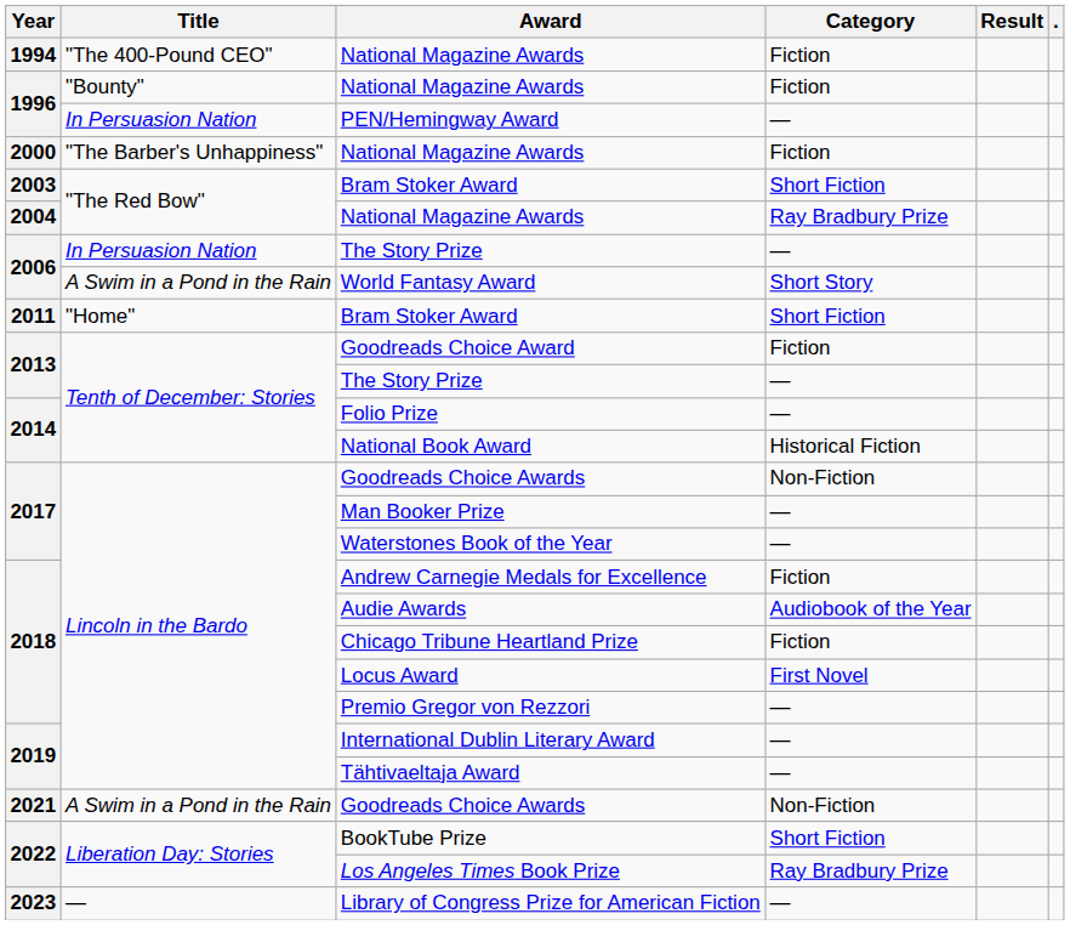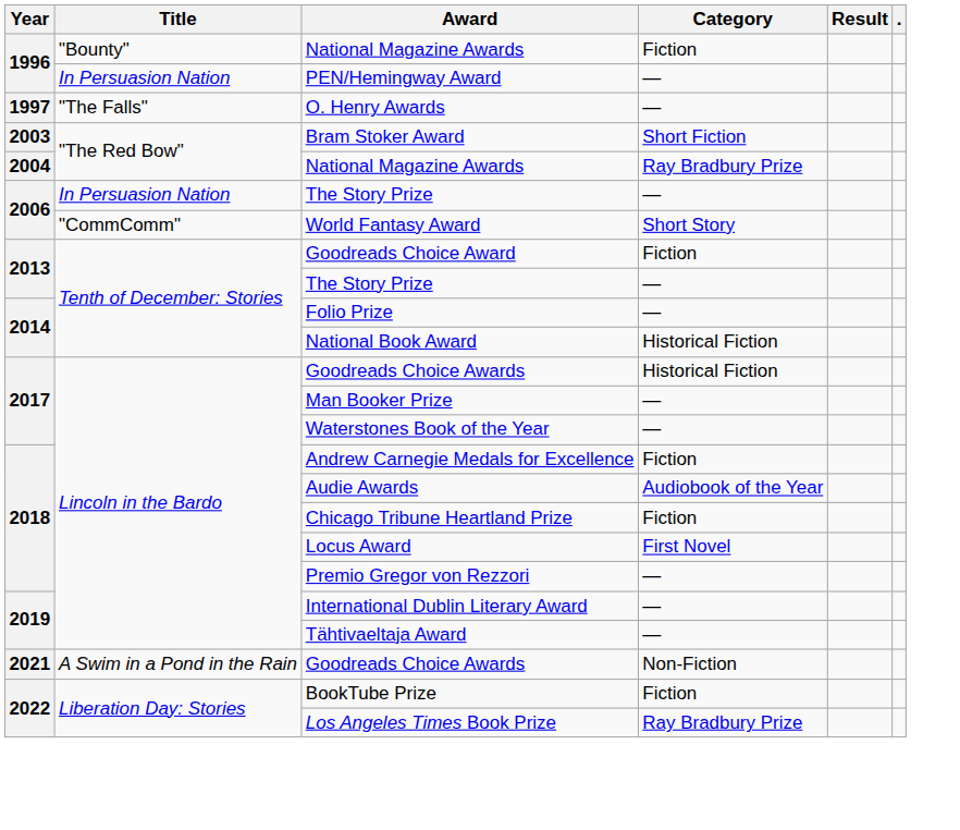 <table class="wikitable sortable">
 <tr>
 <th>Year</th>
 <th>Title</th>
 <th>Award</th>
 <th>Category</th>
 <th>Result</th>
 <th>.</th>
-</tr>
-<tr>
-<th>1994</th>
-<td>"The 400-Pound CEO"</td>
-<td><a href='#'>National Magazine Awards</a></td>
-<td>Fiction</td>
-<td></td>
-<td></td>
 </tr>
 <tr>
 <th rowspan="2">1996</th>
 <td>"Bounty"</td>
 <td><a href='#'>National Magazine Awards</a></td>
 <td>Fiction</td>
 <td></td>
 <td></td>
 </tr>
 <tr>
 <td><em><a href='#'>In Persuasion Nation</a></em></td>
 <td><a href='#'>PEN/Hemingway Award</a></td>
 <td>—</td>
 <td></td>
 <td></td>
 </tr>
 <tr>
-<th>2000</th>
-<td>"The Barber's Unhappiness"</td>
-<td><a href='#'>National Magazine Awards</a></td>
-<td>Fiction</td>
+<th>1997</th>
+<td>"The Falls"</td>
+<td><a href='#'>O. Henry Awards</a></td>
+<td>—</td>
 <td></td>
 <td></td>
 </tr>
 <tr>
 <th>2003</th>
 <td rowspan="2">"The Red Bow"</td>
 <td><a href='#'>Bram Stoker Award</a></td>
 <td><a href='#'>Short Fiction</a></td>
 <td></td>
 <td></td>
 </tr>
 <tr>
 <th>2004</th>
 <td><a href='#'>National Magazine Awards</a></td>
 <td><a href='#'>Ray Bradbury Prize</a></td>
 <td></td>
 <td></td>
 </tr>
 <tr>
 <th rowspan="2">2006</th>
 <td><em><a href='#'>In Persuasion Nation</a></em></td>
 <td><a href='#'>The Story Prize</a></td>
 <td>—</td>
 <td></td>
 <td></td>
 </tr>
 <tr>
-<td><em>A Swim in a Pond in the Rain</em></td>
+<td>"CommComm"</td>
 <td><a href='#'>World Fantasy Award</a></td>
 <td><a href='#'>Short Story</a></td>
-<td></td>
-<td></td>
-</tr>
-<tr>
-<th>2011</th>
-<td>"Home"</td>
-<td><a href='#'>Bram Stoker Award</a></td>
-<td><a href='#'>Short Fiction</a></td>
 <td></td>
 <td></td>
 </tr>
 <tr>
 <th rowspan="2">2013</th>
 <td rowspan="4"><em><a href='#'>Tenth of December: Stories</a></em></td>
 <td><a href='#'>Goodreads Choice Award</a></td>
 <td>Fiction</td>
 <td></td>
 <td></td>
 </tr>
 <tr>
 <td><a href='#'>The Story Prize</a></td>
 <td>—</td>
 <td></td>
 <td></td>
 </tr>
 <tr>
 <th rowspan="2">2014</th>
 <td><a href='#'>Folio Prize</a></td>
 <td>—</td>
 <td></td>
 <td></td>
 </tr>
 <tr>
 <td><a href='#'>National Book Award</a></td>
 <td>Historical Fiction</td>
 <td></td>
 <td></td>
 </tr>
 <tr>
 <th rowspan="3">2017</th>
 <td rowspan="10"><em><a href='#'>Lincoln in the Bardo</a></em></td>
 <td><a href='#'>Goodreads Choice Awards</a></td>
-<td>Non-Fiction</td>
+<td>Historical Fiction</td>
 <td></td>
 <td></td>
 </tr>
 <tr>
 <td><a href='#'>Man Booker Prize</a></td>
 <td>—</td>
 <td></td>
 <td></td>
 </tr>
 <tr>
 <td><a href='#'>Waterstones Book of the Year</a></td>
 <td>—</td>
 <td></td>
 <td></td>
 </tr>
 <tr>
 <th rowspan="5">2018</th>
 <td><a href='#'>Andrew Carnegie Medals for Excellence</a></td>
 <td>Fiction</td>
 <td></td>
 <td></td>
 </tr>
 <tr>
 <td><a href='#'>Audie Awards</a></td>
 <td><a href='#'>Audiobook of the Year</a></td>
 <td></td>
 <td></td>
 </tr>
 <tr>
 <td><a href='#'>Chicago Tribune Heartland Prize</a></td>
 <td>Fiction</td>
 <td></td>
 <td></td>
 </tr>
 <tr>
 <td><a href='#'>Locus Award</a></td>
 <td><a href='#'>First Novel</a></td>
 <td></td>
 <td></td>
 </tr>
 <tr>
 <td><a href='#'>Premio Gregor von Rezzori</a></td>
 <td>—</td>
 <td></td>
 <td></td>
 </tr>
 <tr>
 <th rowspan="2">2019</th>
 <td><a href='#'>International Dublin Literary Award</a></td>
 <td>—</td>
 <td></td>
 <td></td>
 </tr>
 <tr>
 <td><a href='#'>Tähtivaeltaja Award</a></td>
 <td>—</td>
 <td></td>
 <td></td>
 </tr>
 <tr>
 <th>2021</th>
 <td><em>A Swim in a Pond in the Rain</em></td>
 <td><a href='#'>Goodreads Choice Awards</a></td>
 <td>Non-Fiction</td>
 <td></td>
 <td></td>
 </tr>
 <tr>
 <th rowspan="2">2022</th>
 <td rowspan="2"><em><a href='#'>Liberation Day: Stories</a></em></td>
 <td>BookTube Prize</td>
-<td><a href='#'>Short Fiction</a></td>
+<td>Fiction</td>
 <td></td>
 <td></td>
 </tr>
 <tr>
 <td><a href='#'><em>Los Angeles Times</em> Book Prize</a></td>
 <td><a href='#'>Ray Bradbury Prize</a></td>
 <td></td>
 <td></td>
 </tr>
-<tr>
-<th>2023</th>
-<td>—</td>
-<td><a href='#'>Library of Congress Prize for American Fiction</a></td>
-<td>—</td>
-<td></td>
-<td></td>
-</tr>
 </table>
